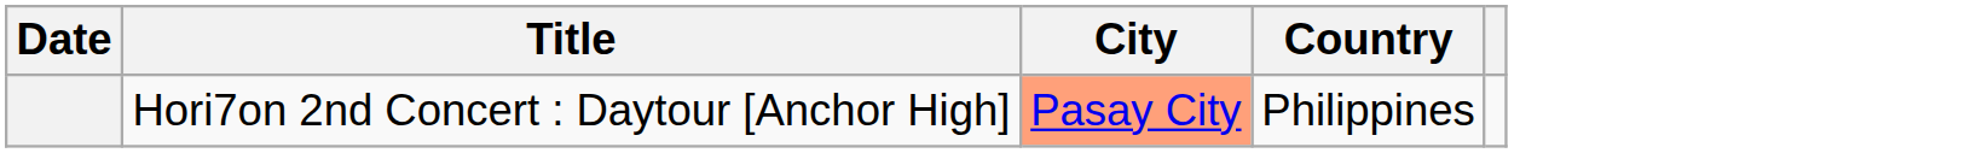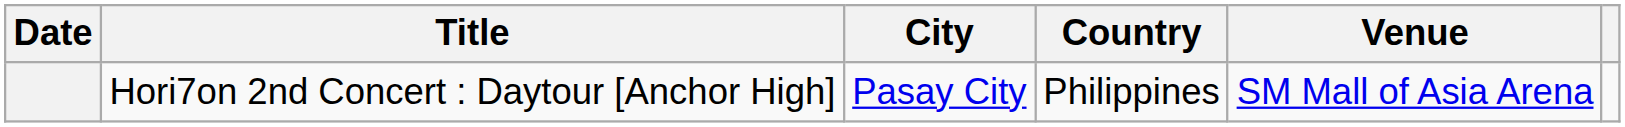 <table class="wikitable sortable plainrowheaders">
 <tr>
 <th>Date</th>
 <th>Title</th>
 <th>City</th>
 <th>Country</th>
+<th>Venue</th>
 <th class="unsortable" scope="col"></th>
 </tr>
 <tr>
 <th scope="row" style="text-align:center;"></th>
 <td>Hori7on 2nd Concert : Daytour [Anchor High]</td>
-<td style="background: lightsalmon;"><a href='#'>Pasay City</a></td>
+<td><a href='#'>Pasay City</a></td>
 <td>Philippines</td>
+<td><a href='#'>SM Mall of Asia Arena</a></td>
 <td style="text-align:center"></td>
 </tr>
 </table>
